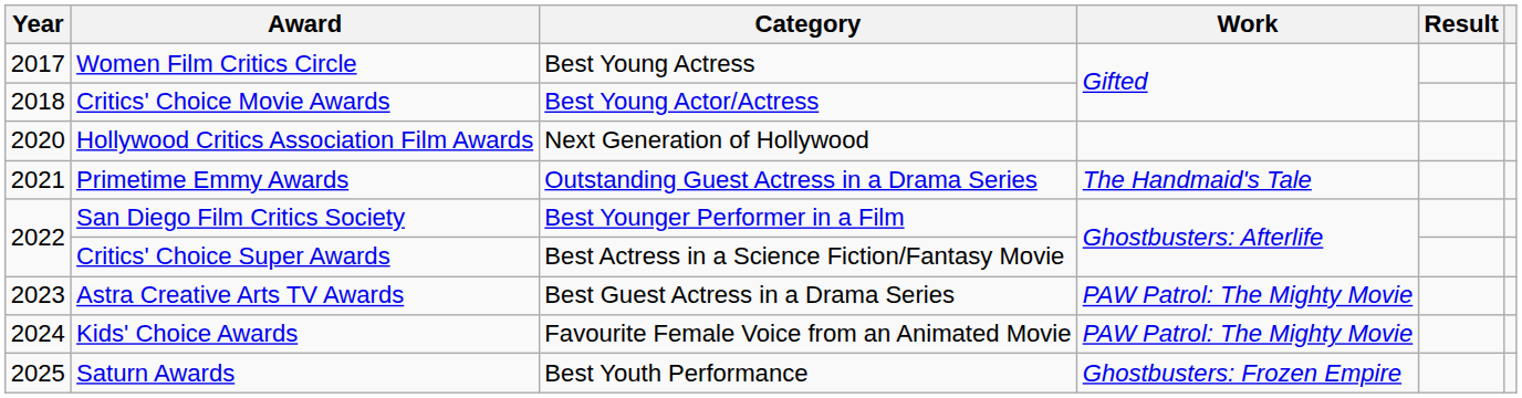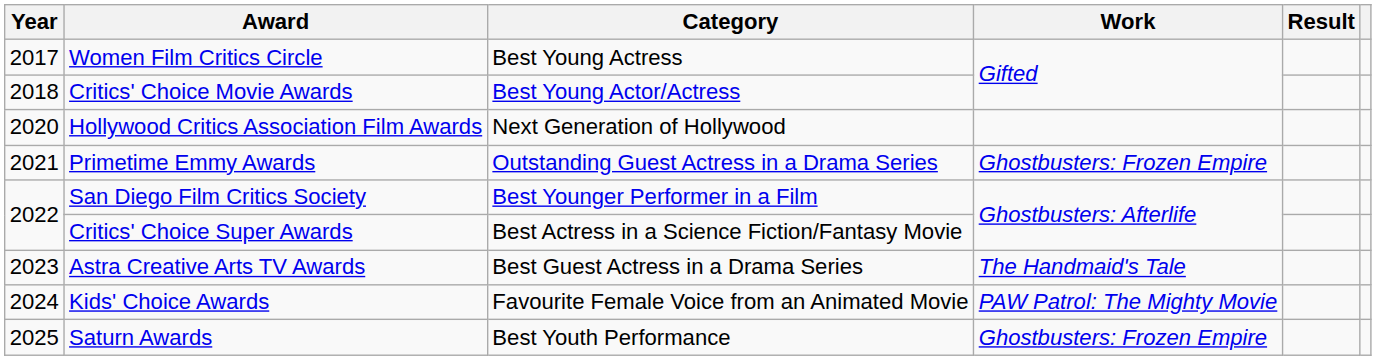 <table class="wikitable sortable">
 <tr>
 <th>Year</th>
 <th>Award</th>
 <th>Category</th>
 <th>Work</th>
 <th>Result</th>
 <th class="unsortable"></th>
 </tr>
 <tr>
 <td>2017</td>
 <td><a href='#'>Women Film Critics Circle</a></td>
 <td>Best Young Actress</td>
 <td rowspan=2><em><a href='#'>Gifted</a></em></td>
 <td></td>
 <td style="text-align: center;"></td>
 </tr>
 <tr>
 <td>2018</td>
 <td><a href='#'>Critics' Choice Movie Awards</a></td>
 <td><a href='#'>Best Young Actor/Actress</a></td>
 <td></td>
 <td style="text-align: center;"></td>
 </tr>
 <tr>
 <td>2020</td>
 <td><a href='#'>Hollywood Critics Association Film Awards</a></td>
 <td>Next Generation of Hollywood</td>
 <td></td>
 <td></td>
 <td style="text-align: center;"></td>
 </tr>
 <tr>
 <td>2021</td>
 <td><a href='#'>Primetime Emmy Awards</a></td>
 <td><a href='#'>Outstanding Guest Actress in a Drama Series</a></td>
-<td><em><a href='#'>The Handmaid's Tale</a></em></td>
+<td><em><a href='#'>Ghostbusters: Frozen Empire</a></em></td>
 <td></td>
 <td style="text-align: center;"></td>
 </tr>
 <tr>
 <td rowspan=2>2022</td>
 <td><a href='#'>San Diego Film Critics Society</a></td>
 <td><a href='#'>Best Younger Performer in a Film</a></td>
 <td rowspan=2><em><a href='#'>Ghostbusters: Afterlife</a></em></td>
 <td></td>
 <td style="text-align:center;"></td>
 </tr>
 <tr>
 <td><a href='#'>Critics' Choice Super Awards</a></td>
 <td>Best Actress in a Science Fiction/Fantasy Movie</td>
 <td></td>
 <td style="text-align:center;"></td>
 </tr>
 <tr>
 <td>2023</td>
 <td><a href='#'>Astra Creative Arts TV Awards</a></td>
 <td>Best Guest Actress in a Drama Series</td>
-<td><em><a href='#'>PAW Patrol: The Mighty Movie</a></em></td>
+<td><em><a href='#'>The Handmaid's Tale</a></em></td>
 <td></td>
 <td style="text-align:center;"></td>
 </tr>
 <tr>
 <td>2024</td>
 <td><a href='#'>Kids' Choice Awards</a></td>
 <td>Favourite Female Voice from an Animated Movie</td>
 <td><em><a href='#'>PAW Patrol: The Mighty Movie</a></em></td>
 <td></td>
 <td style="text-align:center;"></td>
 </tr>
 <tr>
 <td>2025</td>
 <td><a href='#'>Saturn Awards</a></td>
 <td>Best Youth Performance</td>
 <td><em><a href='#'>Ghostbusters: Frozen Empire</a></em></td>
 <td></td>
 <td style="text-align:center;"></td>
 </tr>
 </table>
